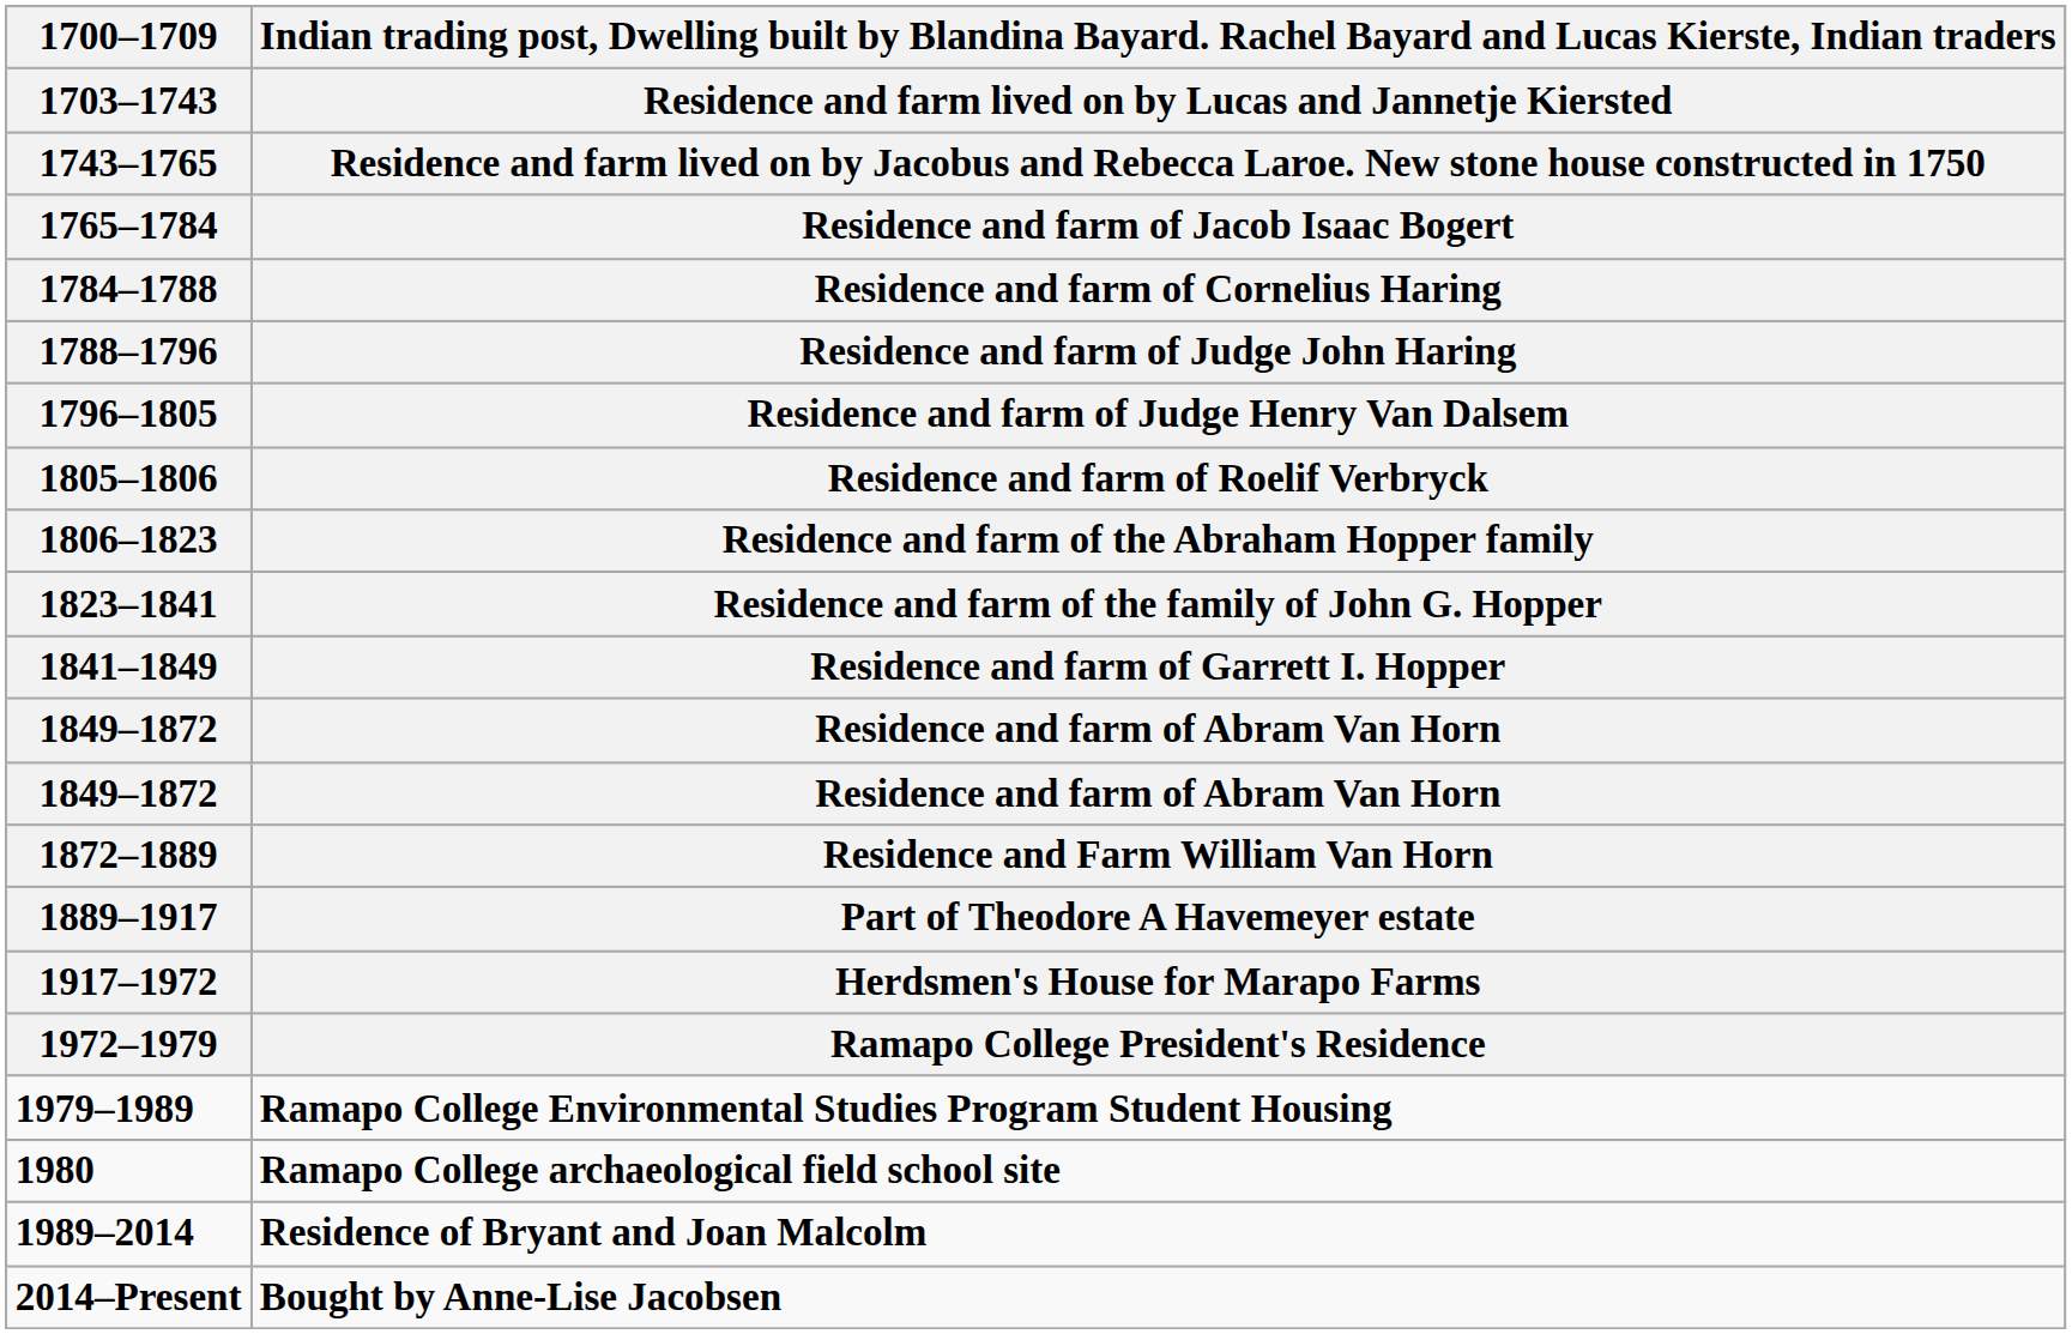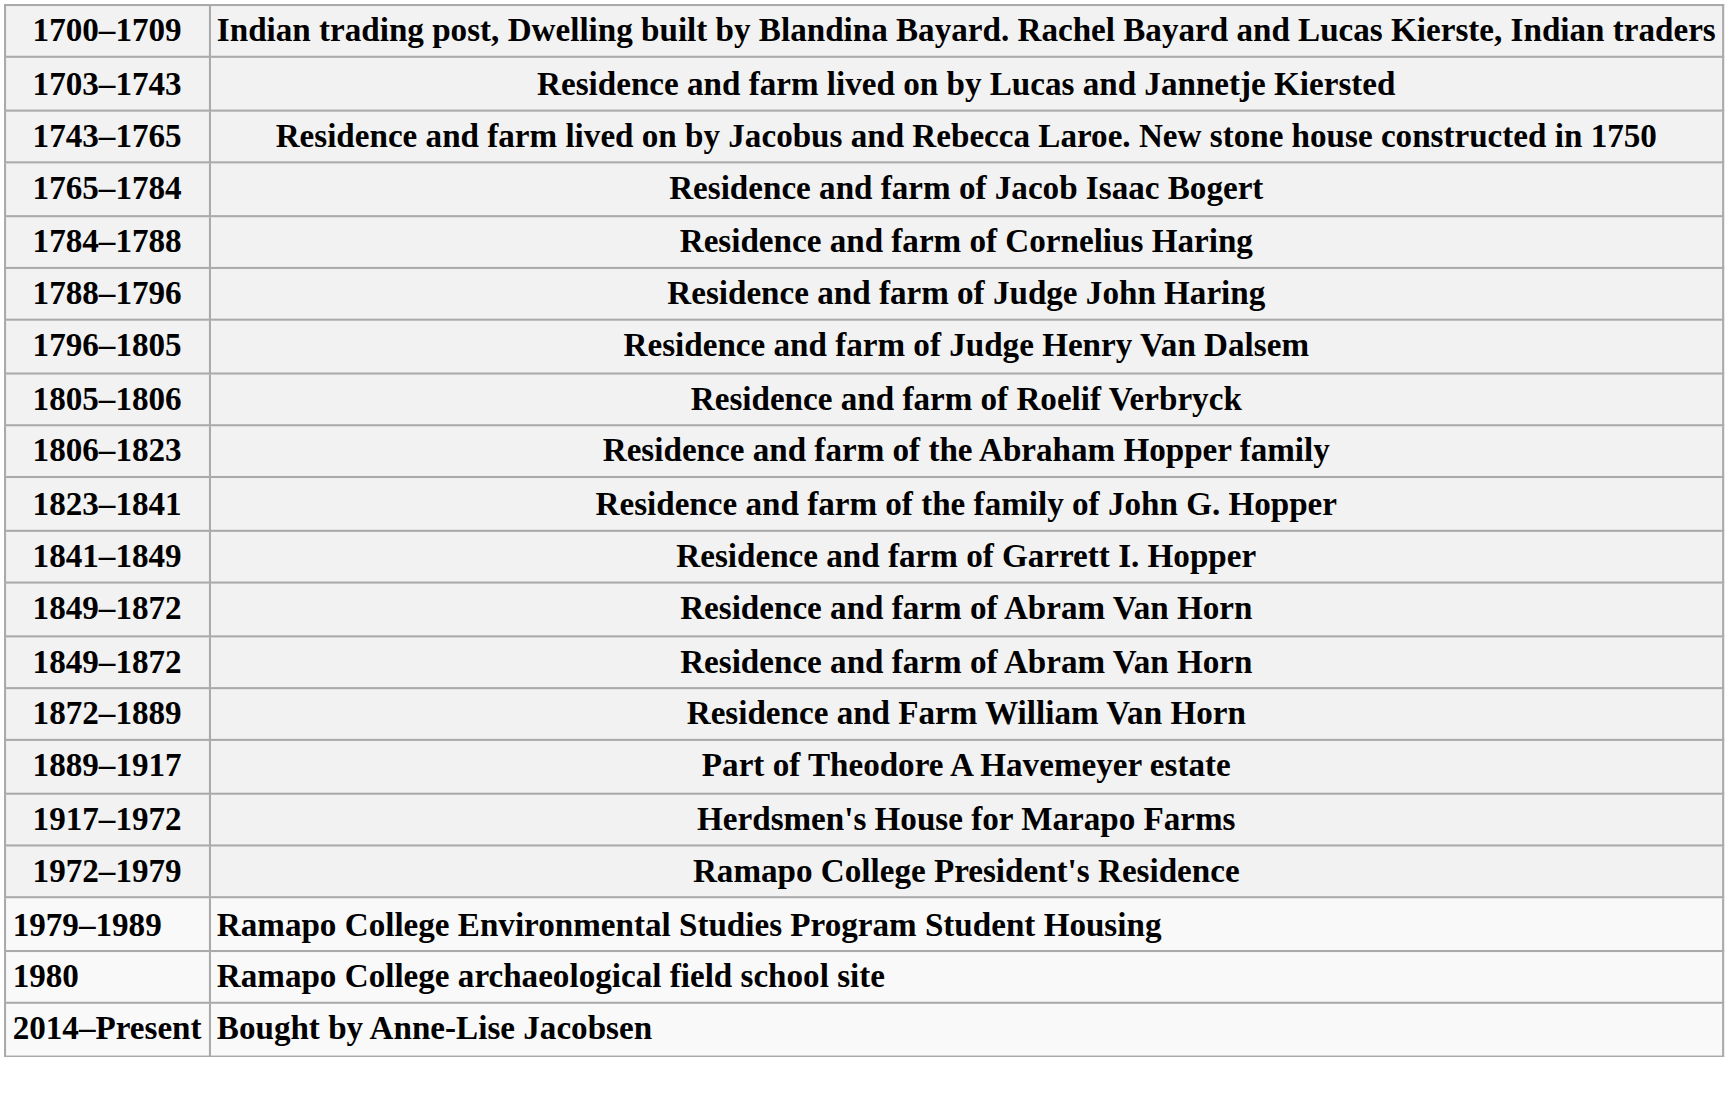 <table class="wikitable">
 <tr>
 <th>1700–1709</th>
 <th>Indian trading post, Dwelling built by Blandina Bayard.  Rachel Bayard and Lucas Kierste, Indian traders</th>
 </tr>
 <tr>
 <th>1703–1743</th>
 <th>Residence and farm lived on by Lucas and Jannetje Kiersted</th>
 </tr>
 <tr>
 <th>1743–1765</th>
 <th>Residence and farm lived on by Jacobus and Rebecca Laroe.  New stone house constructed in 1750</th>
 </tr>
 <tr>
 <th>1765–1784</th>
 <th>Residence and farm of Jacob Isaac Bogert</th>
 </tr>
 <tr>
 <th>1784–1788</th>
 <th>Residence and farm of Cornelius Haring</th>
 </tr>
 <tr>
 <th>1788–1796</th>
 <th>Residence and farm of Judge John Haring</th>
 </tr>
 <tr>
 <th>1796–1805</th>
 <th>Residence and farm of Judge Henry Van Dalsem</th>
 </tr>
 <tr>
 <th>1805–1806</th>
 <th>Residence and farm of Roelif Verbryck</th>
 </tr>
 <tr>
 <th>1806–1823</th>
 <th>Residence and farm of the Abraham Hopper family</th>
 </tr>
 <tr>
 <th>1823–1841</th>
 <th>Residence and farm of the family of John G. Hopper</th>
 </tr>
 <tr>
 <th>1841–1849</th>
 <th>Residence and farm of Garrett I. Hopper</th>
 </tr>
 <tr>
 <th>1849–1872</th>
 <th>Residence and farm of Abram Van Horn</th>
 </tr>
 <tr>
 <th>1849–1872</th>
 <th>Residence and farm of Abram Van Horn</th>
 </tr>
 <tr>
 <th>1872–1889</th>
 <th>Residence and Farm William Van Horn</th>
 </tr>
 <tr>
 <th>1889–1917</th>
 <th>Part of Theodore A Havemeyer estate</th>
 </tr>
 <tr>
 <th>1917–1972</th>
 <th>Herdsmen's House for Marapo Farms</th>
 </tr>
 <tr>
 <th>1972–1979</th>
 <th>Ramapo College President's Residence</th>
 </tr>
 <tr>
 <td><strong>1979–1989</strong></td>
 <td><strong>Ramapo College Environmental Studies Program Student Housing</strong></td>
 </tr>
 <tr>
 <td><strong>1980</strong></td>
 <td><strong>Ramapo College archaeological field school site</strong></td>
 </tr>
 <tr>
-<td><strong>1989–2014</strong></td>
-<td><strong>Residence of Bryant and Joan Malcolm</strong></td>
-</tr>
-<tr>
 <td><strong>2014–Present</strong></td>
 <td><strong>Bought by Anne-Lise Jacobsen</strong></td>
 </tr>
 </table>
